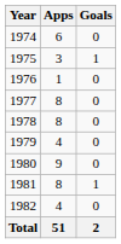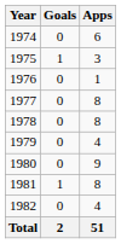 <table class="wikitable" style="text-align:center">
 <tr>
 <th>Year</th>
+<th>Goals</th>
 <th>Apps</th>
-<th>Goals</th>
 </tr>
 <tr>
 <td>1974</td>
+<td>0</td>
 <td>6</td>
-<td>0</td>
 </tr>
 <tr>
 <td>1975</td>
+<td>1</td>
 <td>3</td>
+</tr>
+<tr>
+<td>1976</td>
+<td>0</td>
 <td>1</td>
 </tr>
 <tr>
-<td>1976</td>
-<td>1</td>
+<td>1977</td>
 <td>0</td>
-</tr>
-<tr>
-<td>1977</td>
 <td>8</td>
-<td>0</td>
 </tr>
 <tr>
 <td>1978</td>
+<td>0</td>
 <td>8</td>
-<td>0</td>
 </tr>
 <tr>
 <td>1979</td>
+<td>0</td>
 <td>4</td>
-<td>0</td>
 </tr>
 <tr>
 <td>1980</td>
+<td>0</td>
 <td>9</td>
-<td>0</td>
 </tr>
 <tr>
 <td>1981</td>
+<td>1</td>
 <td>8</td>
-<td>1</td>
 </tr>
 <tr>
 <td>1982</td>
+<td>0</td>
 <td>4</td>
-<td>0</td>
 </tr>
 <tr>
 <th colspan="1">Total</th>
+<th>2</th>
 <th>51</th>
-<th>2</th>
 </tr>
 </table>
